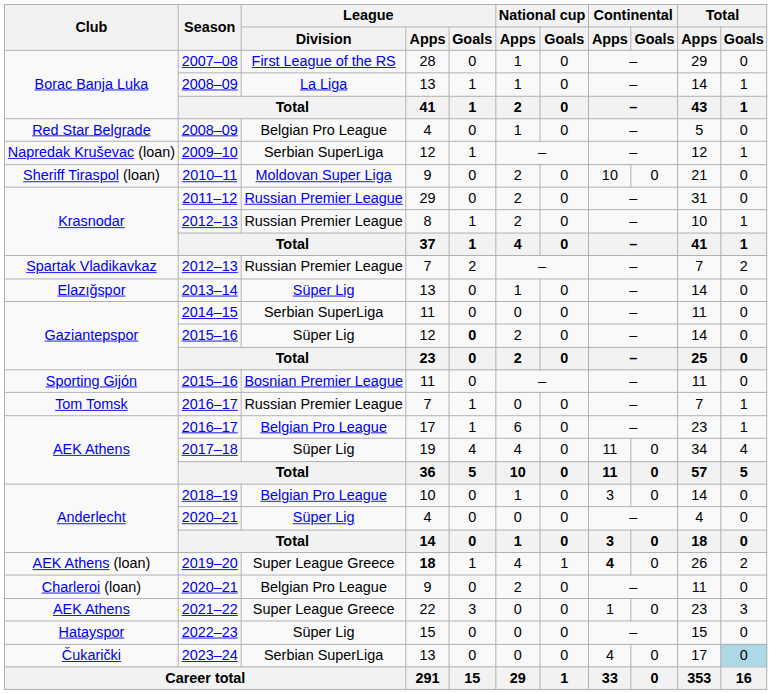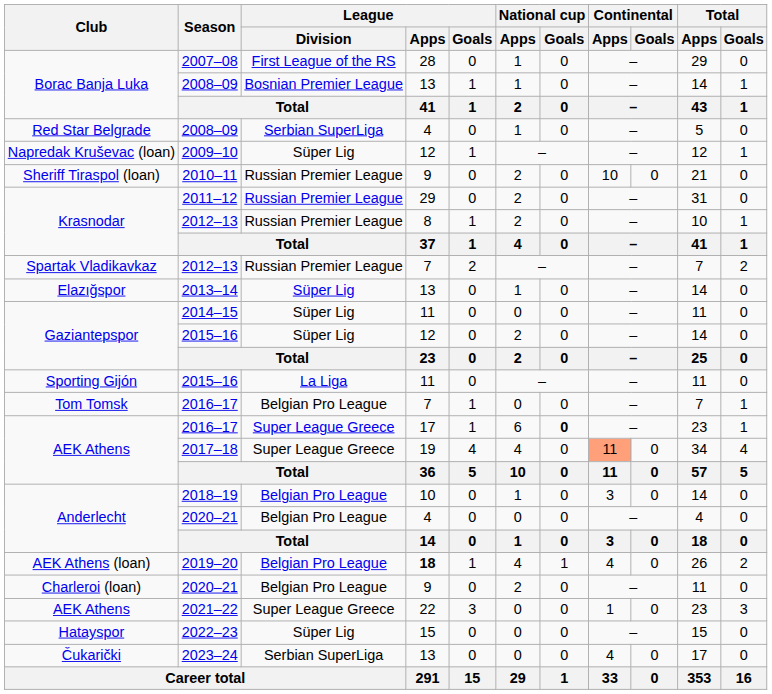 <table class="wikitable" style="text-align:center">
 <tr>
 <th rowspan=2>Club</th>
 <th rowspan=2>Season</th>
 <th colspan=3>League</th>
 <th colspan=2>National cup</th>
 <th colspan=2>Continental</th>
 <th colspan=2>Total</th>
 </tr>
 <tr>
 <th>Division</th>
 <th>Apps</th>
 <th>Goals</th>
 <th>Apps</th>
 <th>Goals</th>
 <th>Apps</th>
 <th>Goals</th>
 <th>Apps</th>
 <th>Goals</th>
 </tr>
 <tr>
 <td rowspan=3><a href='#'>Borac Banja Luka</a></td>
 <td><a href='#'>2007–08</a></td>
 <td><a href='#'>First League of the RS</a></td>
 <td>28</td>
 <td>0</td>
 <td>1</td>
 <td>0</td>
 <td colspan=2>–</td>
 <td>29</td>
 <td>0</td>
 </tr>
 <tr>
 <td><a href='#'>2008–09</a></td>
-<td><a href='#'>La Liga</a></td>
+<td><a href='#'>Bosnian Premier League</a></td>
 <td>13</td>
 <td>1</td>
 <td>1</td>
 <td>0</td>
 <td colspan=2>–</td>
 <td>14</td>
 <td>1</td>
 </tr>
 <tr>
 <th colspan=2>Total</th>
 <th>41</th>
 <th>1</th>
 <th>2</th>
 <th>0</th>
 <th colspan=2>–</th>
 <th>43</th>
 <th>1</th>
 </tr>
 <tr>
 <td><a href='#'>Red Star Belgrade</a></td>
 <td><a href='#'>2008–09</a></td>
-<td>Belgian Pro League</td>
+<td><a href='#'>Serbian SuperLiga</a></td>
 <td>4</td>
 <td>0</td>
 <td>1</td>
 <td>0</td>
 <td colspan=2>–</td>
 <td>5</td>
 <td>0</td>
 </tr>
 <tr>
 <td><a href='#'>Napredak Kruševac</a> (loan)</td>
 <td><a href='#'>2009–10</a></td>
-<td>Serbian SuperLiga</td>
+<td>Süper Lig</td>
 <td>12</td>
 <td>1</td>
 <td colspan=2>–</td>
 <td colspan=2>–</td>
 <td>12</td>
 <td>1</td>
 </tr>
 <tr>
 <td><a href='#'>Sheriff Tiraspol</a> (loan)</td>
 <td><a href='#'>2010–11</a></td>
-<td><a href='#'>Moldovan Super Liga</a></td>
+<td>Russian Premier League</td>
 <td>9</td>
 <td>0</td>
 <td>2</td>
 <td>0</td>
 <td>10</td>
 <td>0</td>
 <td>21</td>
 <td>0</td>
 </tr>
 <tr>
 <td rowspan=3><a href='#'>Krasnodar</a></td>
 <td><a href='#'>2011–12</a></td>
 <td><a href='#'>Russian Premier League</a></td>
 <td>29</td>
 <td>0</td>
 <td>2</td>
 <td>0</td>
 <td colspan=2>–</td>
 <td>31</td>
 <td>0</td>
 </tr>
 <tr>
 <td><a href='#'>2012–13</a></td>
 <td>Russian Premier League</td>
 <td>8</td>
 <td>1</td>
 <td>2</td>
 <td>0</td>
 <td colspan=2>–</td>
 <td>10</td>
 <td>1</td>
 </tr>
 <tr>
 <th colspan=2>Total</th>
 <th>37</th>
 <th>1</th>
 <th>4</th>
 <th>0</th>
 <th colspan=2>–</th>
 <th>41</th>
 <th>1</th>
 </tr>
 <tr>
 <td><a href='#'>Spartak Vladikavkaz</a></td>
 <td><a href='#'>2012–13</a></td>
 <td>Russian Premier League</td>
 <td>7</td>
 <td>2</td>
 <td colspan=2>–</td>
 <td colspan=2>–</td>
 <td>7</td>
 <td>2</td>
 </tr>
 <tr>
 <td><a href='#'>Elazığspor</a></td>
 <td><a href='#'>2013–14</a></td>
 <td><a href='#'>Süper Lig</a></td>
 <td>13</td>
 <td>0</td>
 <td>1</td>
 <td>0</td>
 <td colspan=2>–</td>
 <td>14</td>
 <td>0</td>
 </tr>
 <tr>
 <td rowspan=3><a href='#'>Gaziantepspor</a></td>
 <td><a href='#'>2014–15</a></td>
-<td>Serbian SuperLiga</td>
+<td>Süper Lig</td>
 <td>11</td>
 <td>0</td>
 <td>0</td>
 <td>0</td>
 <td colspan=2>–</td>
 <td>11</td>
 <td>0</td>
 </tr>
 <tr>
 <td><a href='#'>2015–16</a></td>
 <td>Süper Lig</td>
 <td>12</td>
-<td><strong>0</strong></td>
+<td>0</td>
 <td>2</td>
 <td>0</td>
 <td colspan=2>–</td>
 <td>14</td>
 <td>0</td>
 </tr>
 <tr>
 <th colspan=2>Total</th>
 <th>23</th>
 <th>0</th>
 <th>2</th>
 <th>0</th>
 <th colspan=2>–</th>
 <th>25</th>
 <th>0</th>
 </tr>
 <tr>
 <td><a href='#'>Sporting Gijón</a></td>
 <td><a href='#'>2015–16</a></td>
-<td><a href='#'>Bosnian Premier League</a></td>
+<td><a href='#'>La Liga</a></td>
 <td>11</td>
 <td>0</td>
 <td colspan=2>–</td>
 <td colspan=2>–</td>
 <td>11</td>
 <td>0</td>
 </tr>
 <tr>
 <td><a href='#'>Tom Tomsk</a></td>
 <td><a href='#'>2016–17</a></td>
-<td>Russian Premier League</td>
+<td>Belgian Pro League</td>
 <td>7</td>
 <td>1</td>
 <td>0</td>
 <td>0</td>
 <td colspan=2>–</td>
 <td>7</td>
 <td>1</td>
 </tr>
 <tr>
 <td rowspan=3><a href='#'>AEK Athens</a></td>
 <td><a href='#'>2016–17</a></td>
-<td><a href='#'>Belgian Pro League</a></td>
+<td><a href='#'>Super League Greece</a></td>
 <td>17</td>
 <td>1</td>
 <td>6</td>
-<td>0</td>
+<td><strong>0</strong></td>
 <td colspan=2>–</td>
 <td>23</td>
 <td>1</td>
 </tr>
 <tr>
 <td><a href='#'>2017–18</a></td>
-<td>Süper Lig</td>
+<td>Super League Greece</td>
 <td>19</td>
 <td>4</td>
 <td>4</td>
 <td>0</td>
-<td>11</td>
+<td style="background: lightsalmon;">11</td>
 <td>0</td>
 <td>34</td>
 <td>4</td>
 </tr>
 <tr>
 <th colspan=2>Total</th>
 <th>36</th>
 <th>5</th>
 <th>10</th>
 <th>0</th>
 <th>11</th>
 <th>0</th>
 <th>57</th>
 <th>5</th>
 </tr>
 <tr>
 <td rowspan=3><a href='#'>Anderlecht</a></td>
 <td><a href='#'>2018–19</a></td>
 <td><a href='#'>Belgian Pro League</a></td>
 <td>10</td>
 <td>0</td>
 <td>1</td>
 <td>0</td>
 <td>3</td>
 <td>0</td>
 <td>14</td>
 <td>0</td>
 </tr>
 <tr>
 <td><a href='#'>2020–21</a></td>
-<td><a href='#'>Süper Lig</a></td>
+<td>Belgian Pro League</td>
 <td>4</td>
 <td>0</td>
 <td>0</td>
 <td>0</td>
 <td colspan=2>–</td>
 <td>4</td>
 <td>0</td>
 </tr>
 <tr>
 <th colspan=2>Total</th>
 <th>14</th>
 <th>0</th>
 <th>1</th>
 <th>0</th>
 <th>3</th>
 <th>0</th>
 <th>18</th>
 <th>0</th>
 </tr>
 <tr>
 <td><a href='#'>AEK Athens</a> (loan)</td>
 <td><a href='#'>2019–20</a></td>
-<td>Super League Greece</td>
+<td><a href='#'>Belgian Pro League</a></td>
 <td><strong>18</strong></td>
 <td>1</td>
 <td>4</td>
 <td>1</td>
-<td><strong>4</strong></td>
+<td>4</td>
 <td>0</td>
 <td>26</td>
 <td>2</td>
 </tr>
 <tr>
 <td><a href='#'>Charleroi</a> (loan)</td>
 <td><a href='#'>2020–21</a></td>
 <td>Belgian Pro League</td>
 <td>9</td>
 <td>0</td>
 <td>2</td>
 <td>0</td>
 <td colspan=2>–</td>
 <td>11</td>
 <td>0</td>
 </tr>
 <tr>
 <td><a href='#'>AEK Athens</a></td>
 <td><a href='#'>2021–22</a></td>
 <td>Super League Greece</td>
 <td>22</td>
 <td>3</td>
 <td>0</td>
 <td>0</td>
 <td>1</td>
 <td>0</td>
 <td>23</td>
 <td>3</td>
 </tr>
 <tr>
 <td><a href='#'>Hatayspor</a></td>
 <td><a href='#'>2022–23</a></td>
 <td>Süper Lig</td>
 <td>15</td>
 <td>0</td>
 <td>0</td>
 <td>0</td>
 <td colspan=2>–</td>
 <td>15</td>
 <td>0</td>
 </tr>
 <tr>
 <td><a href='#'>Čukarički</a></td>
 <td><a href='#'>2023–24</a></td>
 <td>Serbian SuperLiga</td>
 <td>13</td>
 <td>0</td>
 <td>0</td>
 <td>0</td>
 <td>4</td>
 <td>0</td>
 <td>17</td>
-<td style="background: lightblue;">0</td>
+<td>0</td>
 </tr>
 <tr>
 <th colspan=3>Career total</th>
 <th>291</th>
 <th>15</th>
 <th>29</th>
 <th>1</th>
 <th>33</th>
 <th>0</th>
 <th>353</th>
 <th>16</th>
 </tr>
 </table>
